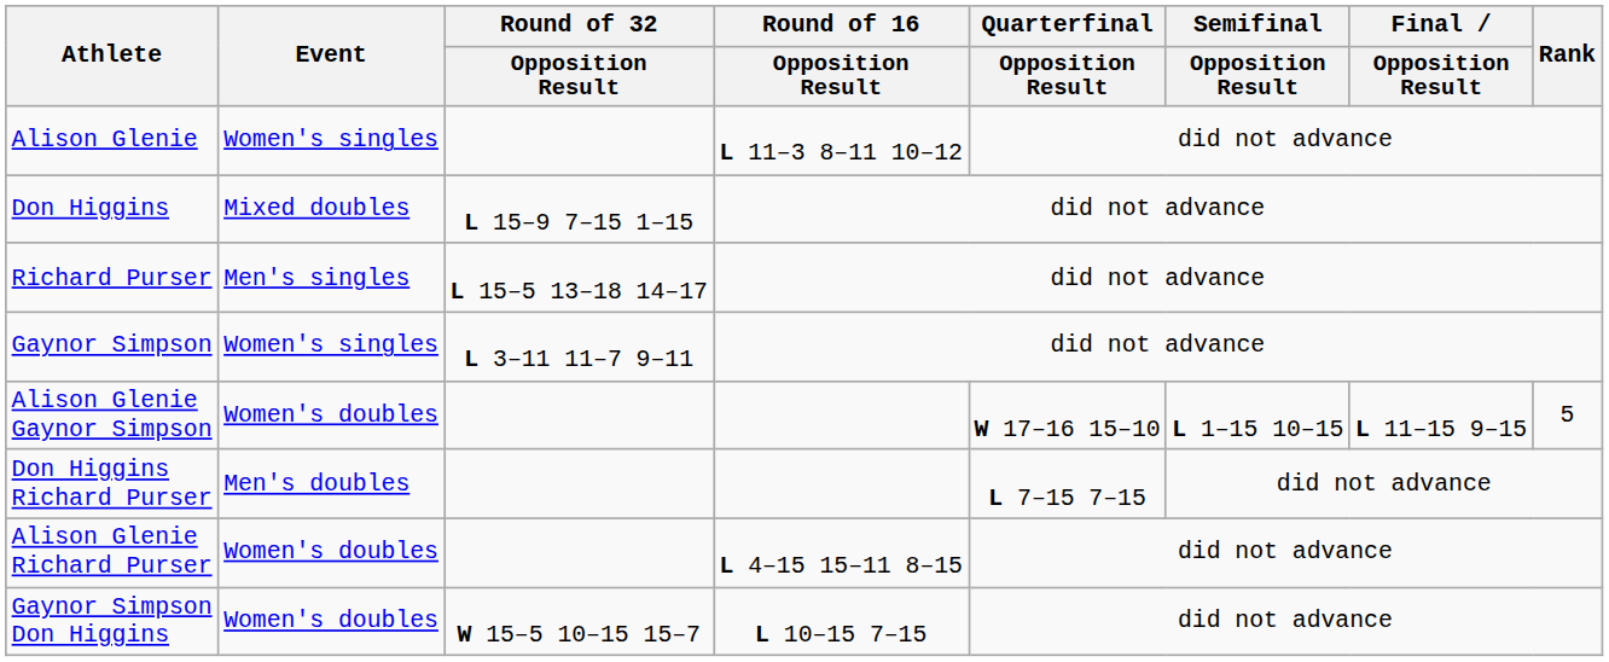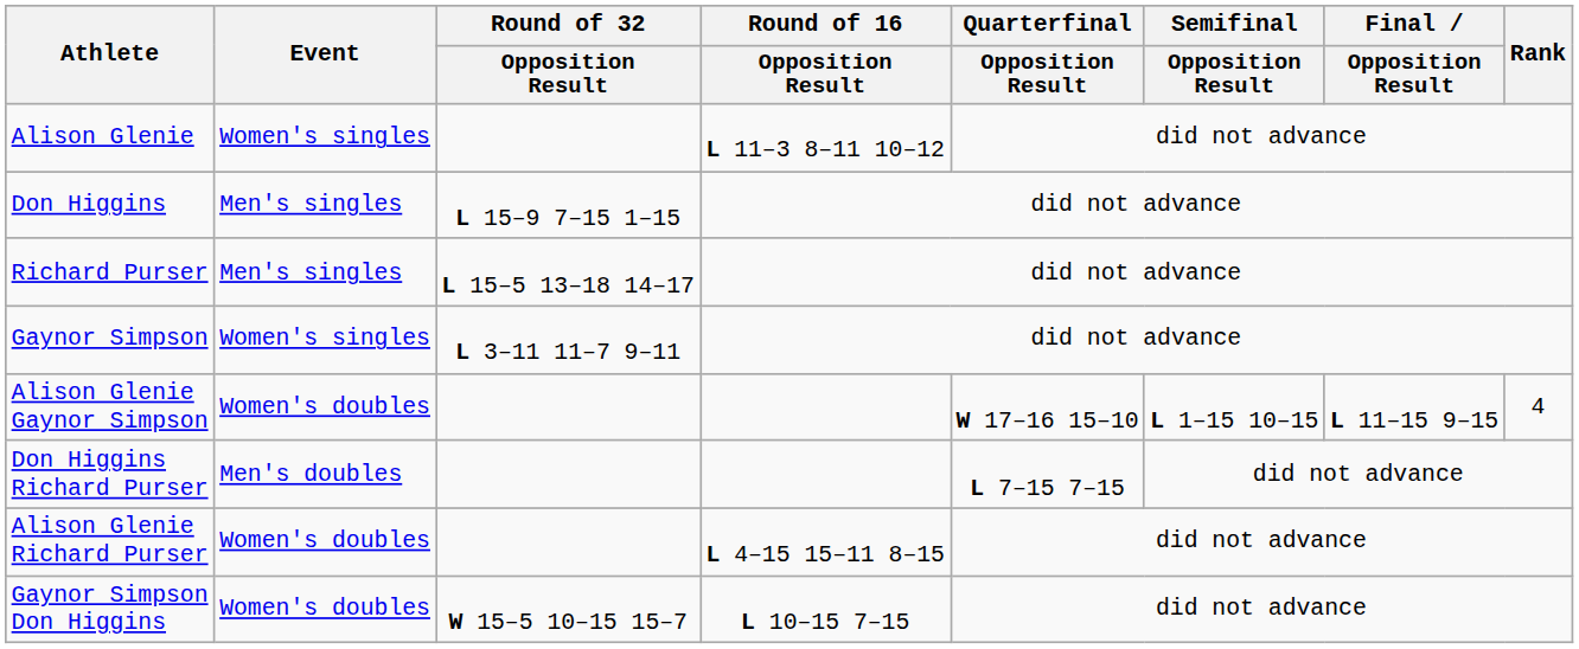 <table class="wikitable" style="font-size:90%">
 <tr>
 <th rowspan="2">Athlete</th>
 <th rowspan="2">Event</th>
 <th>Round of 32</th>
 <th>Round of 16</th>
 <th>Quarterfinal</th>
 <th>Semifinal</th>
 <th>Final / </th>
 <th rowspan="2">Rank</th>
 </tr>
 <tr style="font-size:95%">
 <th>Opposition<br>Result</th>
 <th>Opposition<br>Result</th>
 <th>Opposition<br>Result</th>
 <th>Opposition<br>Result</th>
 <th>Opposition<br>Result</th>
 </tr>
 <tr align=center>
 <td align=left><a href='#'>Alison Glenie</a></td>
 <td align=left><a href='#'>Women's singles</a></td>
 <td></td>
 <td><br><strong>L</strong> 11–3 8–11 10–12</td>
 <td colspan=4>did not advance</td>
 </tr>
 <tr align=center>
 <td align=left><a href='#'>Don Higgins</a></td>
-<td align=left><a href='#'>Mixed doubles</a></td>
+<td align=left><a href='#'>Men's singles</a></td>
 <td><br><strong>L</strong> 15–9 7–15 1–15</td>
 <td colspan=5>did not advance</td>
 </tr>
 <tr align=center>
 <td align=left><a href='#'>Richard Purser</a></td>
 <td align=left><a href='#'>Men's singles</a></td>
 <td><br><strong>L</strong> 15–5 13–18 14–17</td>
 <td colspan=5>did not advance</td>
 </tr>
 <tr align=center>
 <td align=left><a href='#'>Gaynor Simpson</a></td>
 <td align=left><a href='#'>Women's singles</a></td>
 <td><br><strong>L</strong> 3–11 11–7 9–11</td>
 <td colspan=5>did not advance</td>
 </tr>
 <tr align=center>
 <td align=left><a href='#'>Alison Glenie</a><br><a href='#'>Gaynor Simpson</a></td>
 <td align=left><a href='#'>Women's doubles</a></td>
 <td></td>
 <td></td>
 <td><br><strong>W</strong> 17–16 15–10</td>
 <td><br><strong>L</strong> 1–15 10–15</td>
 <td><br><strong>L</strong> 11–15 9–15</td>
-<td>5</td>
+<td>4</td>
 </tr>
 <tr align=center>
 <td align=left><a href='#'>Don Higgins</a><br><a href='#'>Richard Purser</a></td>
 <td align=left><a href='#'>Men's doubles</a></td>
 <td></td>
 <td></td>
 <td><br><strong>L</strong> 7–15 7–15</td>
 <td colspan=3>did not advance</td>
 </tr>
 <tr align=center>
 <td align=left><a href='#'>Alison Glenie</a><br><a href='#'>Richard Purser</a></td>
 <td align=left><a href='#'>Women's doubles</a></td>
 <td></td>
 <td><br><strong>L</strong> 4–15 15–11 8–15</td>
 <td colspan=4>did not advance</td>
 </tr>
 <tr align=center>
 <td align=left><a href='#'>Gaynor Simpson</a><br><a href='#'>Don Higgins</a></td>
 <td align=left><a href='#'>Women's doubles</a></td>
 <td><br><strong>W</strong> 15–5 10–15 15–7</td>
 <td><br><strong>L</strong> 10–15 7–15</td>
 <td colspan=4>did not advance</td>
 </tr>
 </table>
